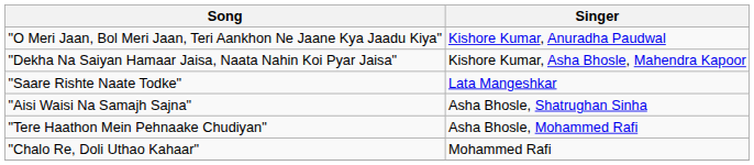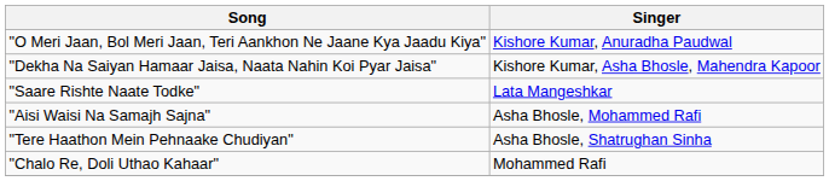 <table class="wikitable" style="font-size:95%;">
 <tr>
 <th>Song</th>
 <th>Singer</th>
 </tr>
 <tr>
 <td>"O Meri Jaan, Bol Meri Jaan, Teri Aankhon Ne Jaane Kya Jaadu Kiya"</td>
 <td><a href='#'>Kishore Kumar</a>, <a href='#'>Anuradha Paudwal</a></td>
 </tr>
 <tr>
 <td>"Dekha Na Saiyan Hamaar Jaisa, Naata Nahin Koi Pyar Jaisa"</td>
 <td>Kishore Kumar, <a href='#'>Asha Bhosle</a>, <a href='#'>Mahendra Kapoor</a></td>
 </tr>
 <tr>
 <td>"Saare Rishte Naate Todke"</td>
 <td><a href='#'>Lata Mangeshkar</a></td>
 </tr>
 <tr>
 <td>"Aisi Waisi Na Samajh Sajna"</td>
-<td>Asha Bhosle, <a href='#'>Shatrughan Sinha</a></td>
+<td>Asha Bhosle, <a href='#'>Mohammed Rafi</a></td>
 </tr>
 <tr>
 <td>"Tere Haathon Mein Pehnaake Chudiyan"</td>
-<td>Asha Bhosle, <a href='#'>Mohammed Rafi</a></td>
+<td>Asha Bhosle, <a href='#'>Shatrughan Sinha</a></td>
 </tr>
 <tr>
 <td>"Chalo Re, Doli Uthao Kahaar"</td>
 <td>Mohammed Rafi</td>
 </tr>
 <tr>
 </tr>
 </table>
